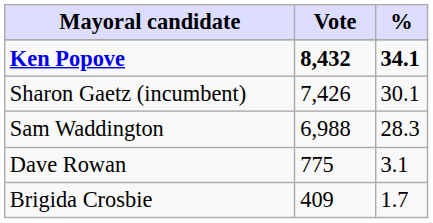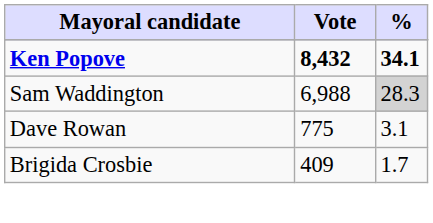 <table class="wikitable">
 <tr>
 <th style="background:#ddf;" width="200px">Mayoral candidate</th>
 <th style="background:#ddf;" width="50px">Vote</th>
 <th style="background:#ddf;" width="30px">%</th>
 </tr>
 <tr>
 </tr>
 <tr>
 <td><strong><a href='#'>Ken Popove</a></strong></td>
 <td><strong>8,432</strong></td>
 <td><strong>34.1</strong></td>
 </tr>
 <tr>
-<td>Sharon Gaetz (incumbent)</td>
-<td>7,426</td>
-<td>30.1</td>
-</tr>
-<tr>
 <td>Sam Waddington</td>
 <td>6,988</td>
-<td>28.3</td>
+<td style="background: lightgrey;">28.3</td>
 </tr>
 <tr>
 <td>Dave Rowan</td>
 <td>775</td>
 <td>3.1</td>
 </tr>
 <tr>
 <td>Brigida Crosbie</td>
 <td>409</td>
 <td>1.7</td>
 </tr>
 </table>
